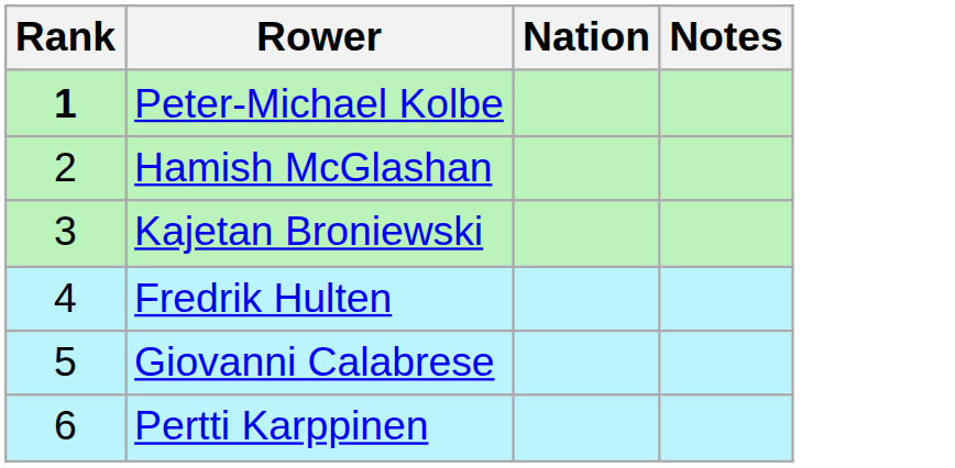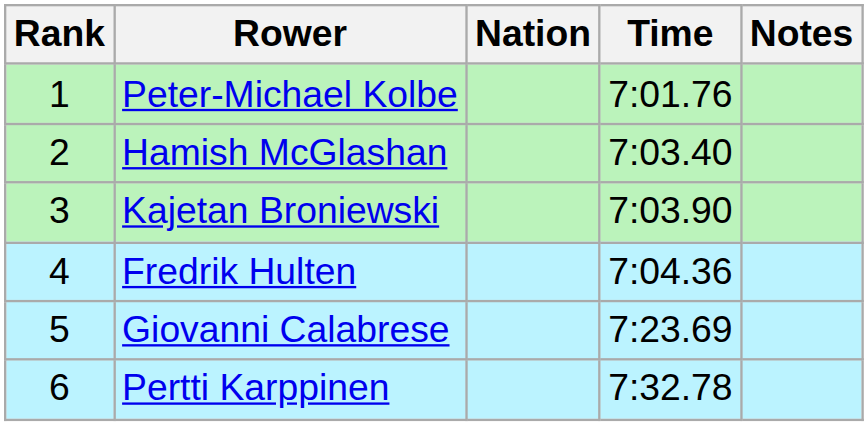 <table class="wikitable sortable" style="text-align:center">
 <tr>
 <th>Rank</th>
 <th>Rower</th>
 <th>Nation</th>
+<th>Time</th>
 <th>Notes</th>
 </tr>
 <tr bgcolor=bbf3bb>
-<td><strong>1</strong></td>
+<td>1</td>
 <td data-sort-value="Kolbe, Peter-Michael" align=left><a href='#'>Peter-Michael Kolbe</a></td>
 <td align=left></td>
+<td>7:01.76</td>
 <td></td>
 </tr>
 <tr bgcolor=bbf3bb>
 <td>2</td>
 <td data-sort-value="McGlashan, Hamish" align=left><a href='#'>Hamish McGlashan</a></td>
 <td align=left></td>
+<td>7:03.40</td>
 <td></td>
 </tr>
 <tr bgcolor=bbf3bb>
 <td>3</td>
 <td data-sort-value="Broniewski, Kajetan" align=left><a href='#'>Kajetan Broniewski</a></td>
 <td align=left></td>
+<td>7:03.90</td>
 <td></td>
 </tr>
 <tr bgcolor=bbf3ff>
 <td>4</td>
 <td data-sort-value="Hulten, Fredrik" align=left><a href='#'>Fredrik Hulten</a></td>
 <td align=left></td>
+<td>7:04.36</td>
 <td></td>
 </tr>
 <tr bgcolor=bbf3ff>
 <td>5</td>
 <td data-sort-value="Calabrese, Giovanni" align=left><a href='#'>Giovanni Calabrese</a></td>
 <td align=left></td>
+<td>7:23.69</td>
 <td></td>
 </tr>
 <tr bgcolor=bbf3ff>
 <td>6</td>
 <td data-sort-value="Karppinen, Pertti" align=left><a href='#'>Pertti Karppinen</a></td>
 <td align=left></td>
+<td>7:32.78</td>
 <td></td>
 </tr>
 </table>
